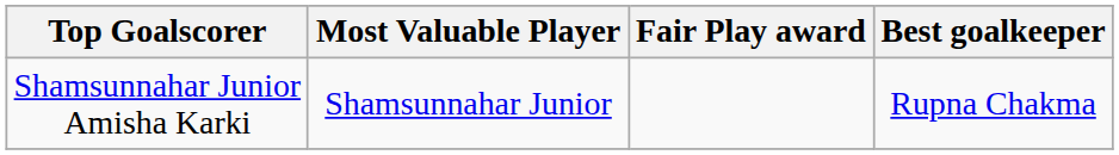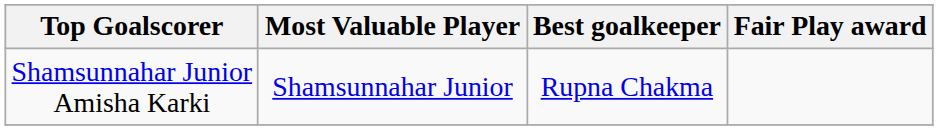 <table class="wikitable" style="text-align: center; margin: 0 auto;">
 <tr>
 <th>Top Goalscorer</th>
 <th>Most Valuable Player</th>
+<th>Best goalkeeper</th>
 <th>Fair Play award</th>
-<th>Best goalkeeper</th>
 </tr>
 <tr>
 <td> <a href='#'>Shamsunnahar Junior</a><br> Amisha Karki</td>
 <td> <a href='#'>Shamsunnahar Junior</a></td>
+<td> <a href='#'>Rupna Chakma</a></td>
 <td></td>
-<td> <a href='#'>Rupna Chakma</a></td>
 </tr>
 </table>
